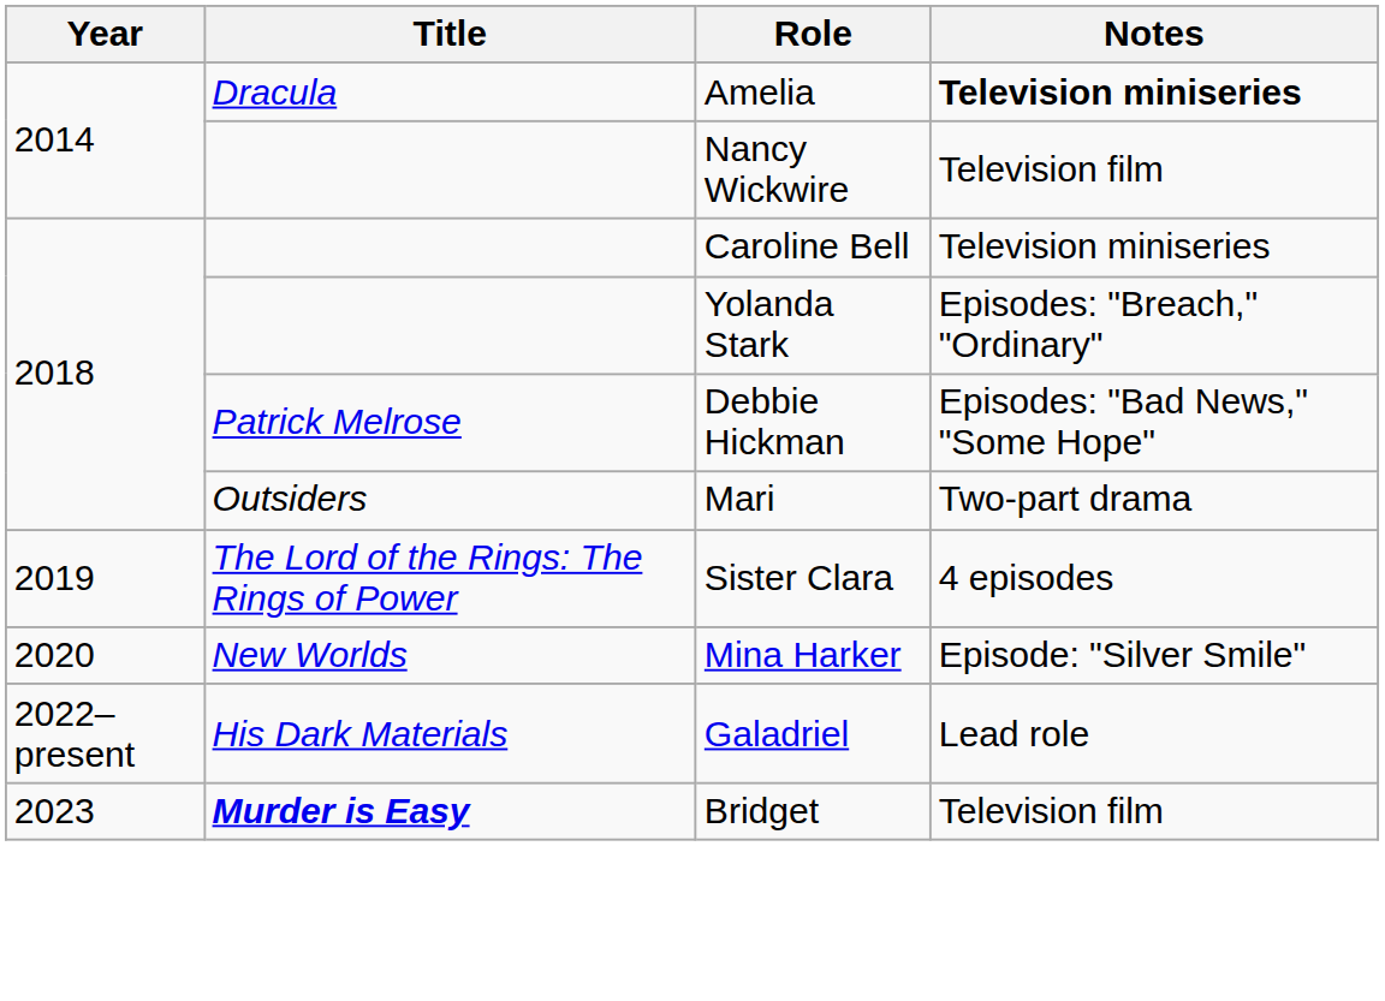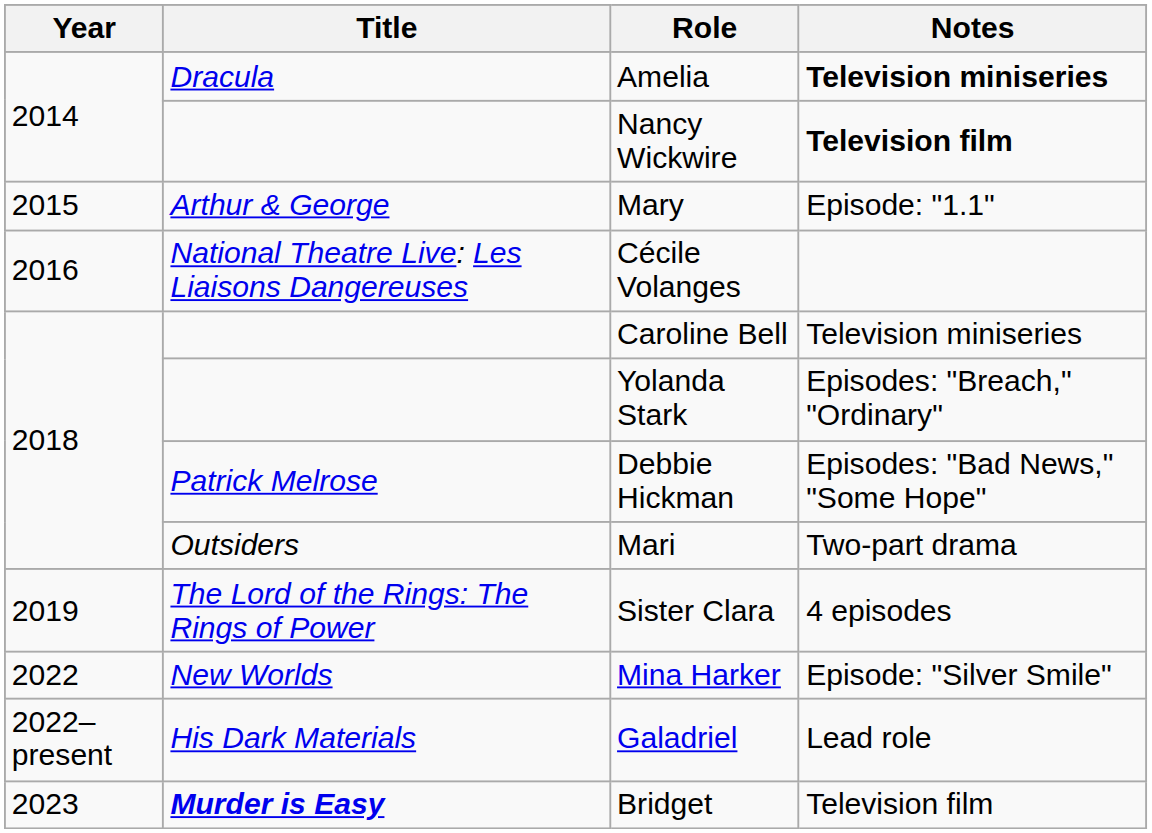 <table class="wikitable sortable">
 <tr>
 <th>Year</th>
 <th>Title</th>
 <th>Role</th>
 <th class="unsortable">Notes</th>
 </tr>
 <tr>
 <td rowspan="2">2014</td>
 <td><em><a href='#'>Dracula</a></em></td>
 <td>Amelia</td>
 <td><strong>Television miniseries</strong></td>
 </tr>
 <tr>
 <td><em></em></td>
 <td>Nancy Wickwire</td>
-<td>Television film</td>
+<td><strong>Television film</strong></td>
+</tr>
+<tr>
+<td>2015</td>
+<td><em><a href='#'>Arthur & George</a></em></td>
+<td>Mary</td>
+<td>Episode: "1.1"</td>
+</tr>
+<tr>
+<td>2016</td>
+<td><em><a href='#'>National Theatre Live</a>: <a href='#'>Les Liaisons Dangereuses</a></em></td>
+<td>Cécile Volanges</td>
+<td></td>
 </tr>
 <tr>
 <td rowspan="4">2018</td>
 <td><em></em></td>
 <td>Caroline Bell</td>
 <td>Television miniseries</td>
 </tr>
 <tr>
 <td><em></em></td>
 <td>Yolanda Stark</td>
 <td>Episodes: "Breach," "Ordinary"</td>
 </tr>
 <tr>
 <td><em><a href='#'>Patrick Melrose</a></em></td>
 <td>Debbie Hickman</td>
 <td>Episodes: "Bad News," "Some Hope"</td>
 </tr>
 <tr>
 <td><em>Outsiders</em></td>
 <td>Mari</td>
 <td>Two-part drama</td>
 </tr>
 <tr>
 <td>2019</td>
 <td><em><a href='#'>The Lord of the Rings: The Rings of Power</a></em></td>
 <td>Sister Clara</td>
 <td>4 episodes</td>
 </tr>
 <tr>
-<td>2020</td>
+<td>2022</td>
 <td><em><a href='#'>New Worlds</a></em></td>
 <td><a href='#'>Mina Harker</a></td>
 <td>Episode: "Silver Smile"</td>
 </tr>
 <tr>
 <td>2022–present</td>
 <td><em><a href='#'>His Dark Materials</a></em></td>
 <td><a href='#'>Galadriel</a></td>
 <td>Lead role</td>
 </tr>
 <tr>
 <td>2023</td>
 <td><strong><em><a href='#'>Murder is Easy</a></em></strong></td>
 <td>Bridget</td>
 <td>Television film</td>
 </tr>
 </table>
